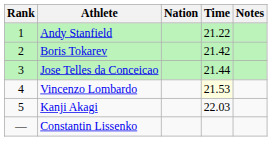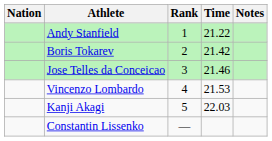 <table class="wikitable sortable" style="text-align:center">
 <tr>
+<th>Nation</th>
+<th>Athlete</th>
 <th>Rank</th>
-<th>Athlete</th>
-<th>Nation</th>
 <th>Time</th>
 <th>Notes</th>
 </tr>
 <tr bgcolor=bbf3bb>
+<td align=left></td>
+<td align=left><a href='#'>Andy Stanfield</a></td>
 <td>1</td>
-<td align=left><a href='#'>Andy Stanfield</a></td>
-<td align=left></td>
 <td>21.22</td>
 <td></td>
 </tr>
 <tr bgcolor=bbf3bb>
+<td align=left></td>
+<td align=left><a href='#'>Boris Tokarev</a></td>
 <td>2</td>
-<td align=left><a href='#'>Boris Tokarev</a></td>
-<td align=left></td>
 <td>21.42</td>
 <td></td>
 </tr>
 <tr bgcolor=bbf3bb>
+<td align=left></td>
+<td align=left><a href='#'>Jose Telles da Conceicao</a></td>
 <td>3</td>
-<td align=left><a href='#'>Jose Telles da Conceicao</a></td>
-<td align=left></td>
-<td>21.44</td>
+<td>21.46</td>
 <td></td>
 </tr>
 <tr>
+<td align=left></td>
+<td align=left><a href='#'>Vincenzo Lombardo</a></td>
 <td>4</td>
-<td align=left><a href='#'>Vincenzo Lombardo</a></td>
-<td align=left></td>
-<td style="background: lightyellow;">21.53</td>
+<td>21.53</td>
 <td></td>
 </tr>
 <tr>
+<td align=left></td>
+<td align=left><a href='#'>Kanji Akagi</a></td>
 <td>5</td>
-<td align=left><a href='#'>Kanji Akagi</a></td>
-<td align=left></td>
 <td>22.03</td>
 <td></td>
 </tr>
 <tr>
+<td align=left></td>
+<td align=left><a href='#'>Constantin Lissenko</a></td>
 <td data-sort-value=6>—</td>
-<td align=left><a href='#'>Constantin Lissenko</a></td>
-<td align=left></td>
 <td data-sort-value=99.99></td>
 <td></td>
 </tr>
 </table>
